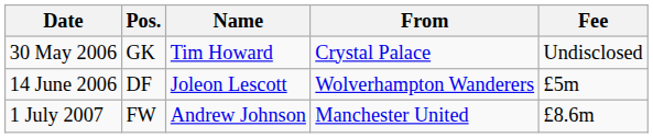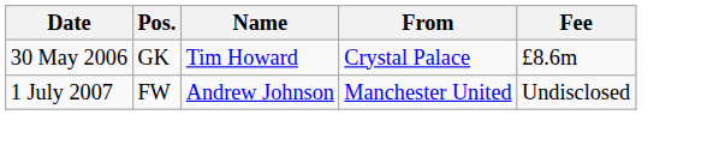 <table class="wikitable">
 <tr>
 <th>Date</th>
 <th>Pos.</th>
 <th>Name</th>
 <th>From</th>
 <th>Fee</th>
 </tr>
 <tr>
 <td>30 May 2006</td>
 <td>GK</td>
 <td> <a href='#'>Tim Howard</a></td>
 <td> <a href='#'>Crystal Palace</a></td>
-<td>Undisclosed</td>
-</tr>
-<tr>
-<td>14 June 2006</td>
-<td>DF</td>
-<td> <a href='#'>Joleon Lescott</a></td>
-<td> <a href='#'>Wolverhampton Wanderers</a></td>
-<td>£5m</td>
+<td>£8.6m</td>
 </tr>
 <tr>
 <td>1 July 2007</td>
 <td>FW</td>
 <td> <a href='#'>Andrew Johnson</a></td>
 <td> <a href='#'>Manchester United</a></td>
-<td>£8.6m</td>
+<td>Undisclosed</td>
 </tr>
 </table>
